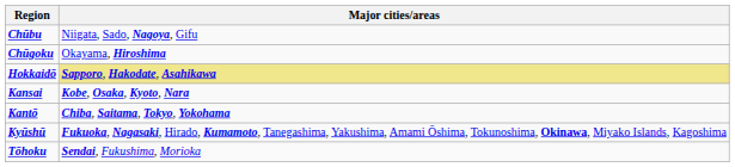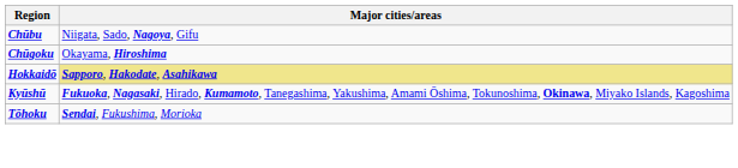 <table class="wikitable" style="font-size:90%">
 <tr>
 <th>Region</th>
 <th>Major cities/areas</th>
 </tr>
 <tr>
 <td><strong><em><a href='#'>Chūbu</a></em></strong></td>
 <td><a href='#'>Niigata</a>, <a href='#'>Sado</a>, <strong><em><a href='#'>Nagoya</a></em></strong>, <a href='#'>Gifu</a></td>
 </tr>
 <tr>
 <td><strong><em><a href='#'>Chūgoku</a></em></strong></td>
 <td><a href='#'>Okayama</a>, <strong><em><a href='#'>Hiroshima</a></em></strong></td>
 </tr>
 <tr>
 <td><strong><em><a href='#'>Hokkaidō</a></em></strong></td>
 <td style="background: khaki;"><strong><em><a href='#'>Sapporo</a></em></strong>, <strong><em><a href='#'>Hakodate</a></em></strong>, <strong><em><a href='#'>Asahikawa</a></em></strong></td>
 </tr>
 <tr>
-<td><strong><em><a href='#'>Kansai</a></em></strong></td>
-<td><strong><em><a href='#'>Kobe</a></em></strong>, <strong><em><a href='#'>Osaka</a></em></strong>, <strong><em><a href='#'>Kyoto</a></em></strong>, <strong><em><a href='#'>Nara</a></em></strong></td>
-</tr>
-<tr>
-<td><strong><em><a href='#'>Kantō</a></em></strong></td>
-<td><strong><em><a href='#'>Chiba</a></em></strong>, <strong><em><a href='#'>Saitama</a></em></strong>, <strong><em><a href='#'>Tokyo</a></em></strong>, <strong><em><a href='#'>Yokohama</a></em></strong></td>
-</tr>
-<tr>
 <td><strong><em><a href='#'>Kyūshū</a></em></strong></td>
 <td><strong><em><a href='#'>Fukuoka</a></em></strong>, <strong><em><a href='#'>Nagasaki</a></em></strong>, <a href='#'>Hirado</a>, <strong><em><a href='#'>Kumamoto</a></em></strong>, <a href='#'>Tanegashima</a>, <a href='#'>Yakushima</a>, <a href='#'>Amami Ōshima</a>, <a href='#'>Tokunoshima</a>, <strong><a href='#'>Okinawa</a></strong>, <a href='#'>Miyako Islands</a>, <a href='#'>Kagoshima</a></td>
 </tr>
 <tr>
 <td><strong><em><a href='#'>Tōhoku</a></em></strong></td>
 <td><strong><em><a href='#'>Sendai</a></em></strong>, <em><a href='#'>Fukushima</a></em>, <em><a href='#'>Morioka</a></em></td>
 </tr>
 </table>
